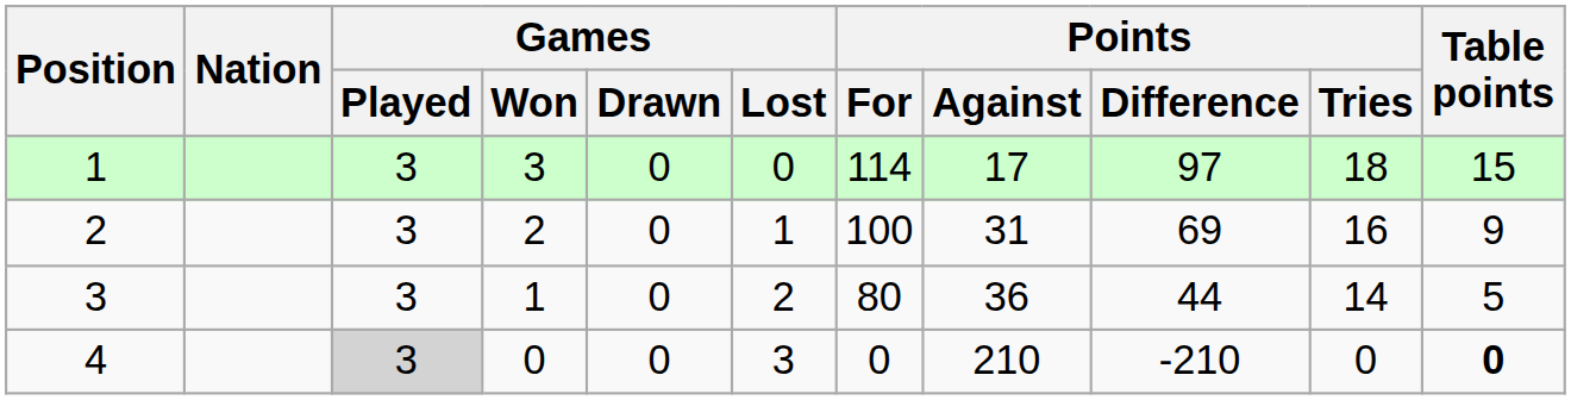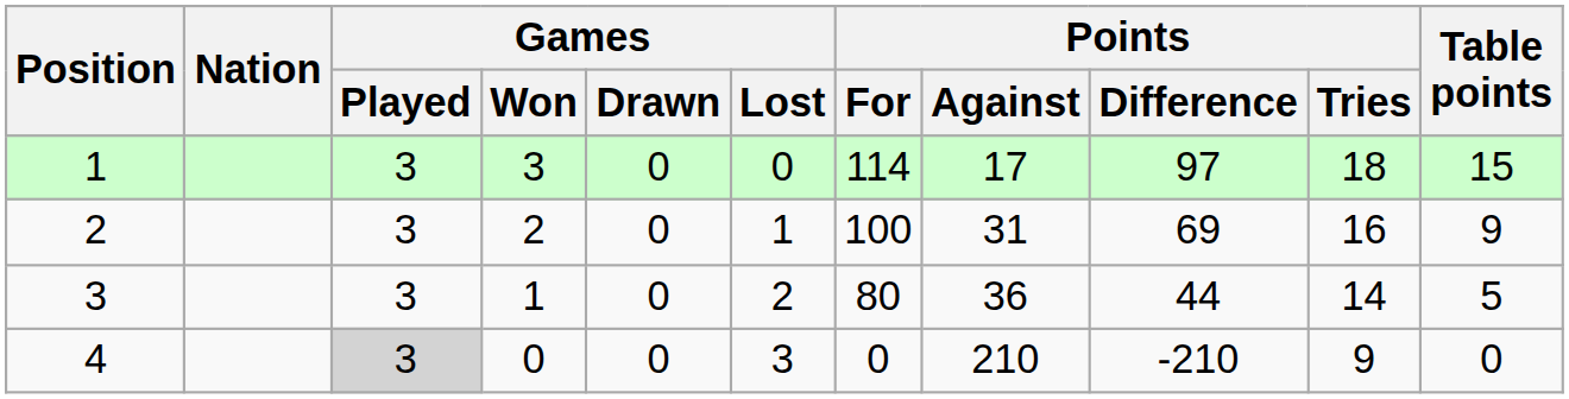 <table class="wikitable" style="text-align: center;">
 <tr>
 <th rowspan=2 width="8%">Position</th>
 <th rowspan=2 width="18%">Nation</th>
 <th colspan=4 width="32%">Games</th>
 <th colspan=4 width="32%">Points</th>
 <th rowspan=2 width="10%">Table<br>points</th>
 </tr>
 <tr>
 <th width="8%">Played</th>
 <th width="8%">Won</th>
 <th width="8%">Drawn</th>
 <th width="8%">Lost</th>
 <th width="8%">For</th>
 <th width="8%">Against</th>
 <th width="8%">Difference</th>
 <th width="8%">Tries</th>
 </tr>
 <tr bgcolor=#ccffcc align=center>
 <td>1</td>
 <td align=left></td>
 <td>3</td>
 <td>3</td>
 <td>0</td>
 <td>0</td>
 <td>114</td>
 <td>17</td>
 <td>97</td>
 <td>18</td>
 <td>15</td>
 </tr>
 <tr>
 <td>2</td>
 <td align=left></td>
 <td>3</td>
 <td>2</td>
 <td>0</td>
 <td>1</td>
 <td>100</td>
 <td>31</td>
 <td>69</td>
 <td>16</td>
 <td>9</td>
 </tr>
 <tr>
 <td>3</td>
 <td align=left></td>
 <td>3</td>
 <td>1</td>
 <td>0</td>
 <td>2</td>
 <td>80</td>
 <td>36</td>
 <td>44</td>
 <td>14</td>
 <td>5</td>
 </tr>
 <tr>
 <td>4</td>
 <td align=left></td>
 <td style="background: lightgrey;">3</td>
 <td>0</td>
 <td>0</td>
 <td>3</td>
 <td>0</td>
 <td>210</td>
 <td>-210</td>
+<td>9</td>
 <td>0</td>
-<td><strong>0</strong></td>
 </tr>
 </table>
